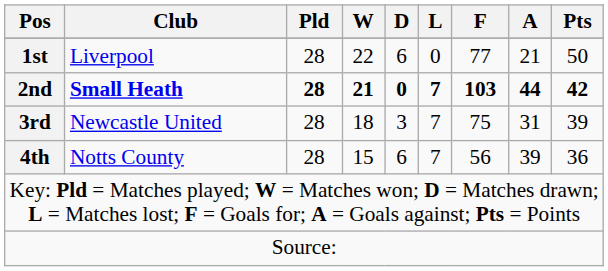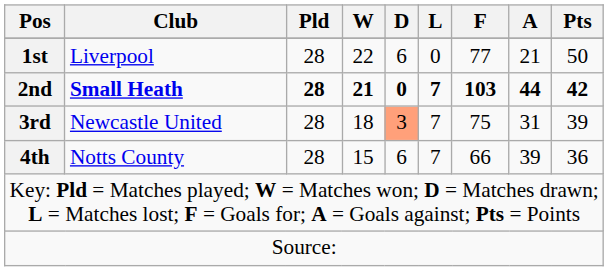 <table class="wikitable" style="text-align:center; float:left; margin-right:2em;">
 <tr>
 <th scope=col>Pos</th>
 <th scope=col>Club</th>
 <th scope=col>Pld</th>
 <th scope=col>W</th>
 <th scope=col>D</th>
 <th scope=col>L</th>
 <th scope=col>F</th>
 <th scope=col>A</th>
 <th scope=col>Pts</th>
 </tr>
 <tr style=font-weight:bold>
 </tr>
 <tr>
 <th scope=row>1st</th>
 <td style=text-align:left><a href='#'>Liverpool</a></td>
 <td>28</td>
 <td>22</td>
 <td>6</td>
 <td>0</td>
 <td>77</td>
 <td>21</td>
 <td>50</td>
 </tr>
 <tr style=font-weight:bold>
 <th scope=row>2nd</th>
 <td style=text-align:left><a href='#'>Small Heath</a></td>
 <td>28</td>
 <td>21</td>
 <td>0</td>
 <td>7</td>
 <td>103</td>
 <td>44</td>
 <td>42</td>
 </tr>
 <tr>
 <th scope=row>3rd</th>
 <td style=text-align:left><a href='#'>Newcastle United</a></td>
 <td>28</td>
 <td>18</td>
-<td>3</td>
+<td style="background: lightsalmon;">3</td>
 <td>7</td>
 <td>75</td>
 <td>31</td>
 <td>39</td>
 </tr>
 <tr>
 <th>4th</th>
 <td style=text-align:left><a href='#'>Notts County</a></td>
 <td>28</td>
 <td>15</td>
 <td>6</td>
 <td>7</td>
-<td>56</td>
+<td>66</td>
 <td>39</td>
 <td>36</td>
 </tr>
 <tr>
 <td colspan=9>Key: <strong>Pld</strong> = Matches played; <strong>W</strong> = Matches won; <strong>D</strong> = Matches drawn;<br><strong>L</strong> = Matches lost; <strong>F</strong> = Goals for; <strong>A</strong> = Goals against; <strong>Pts</strong> = Points</td>
 </tr>
 <tr>
 <td colspan=9>Source:</td>
 </tr>
 </table>
